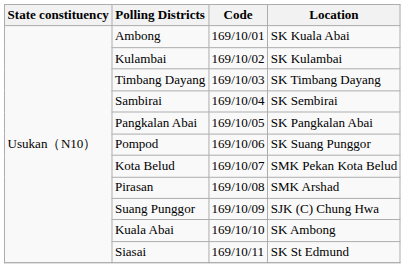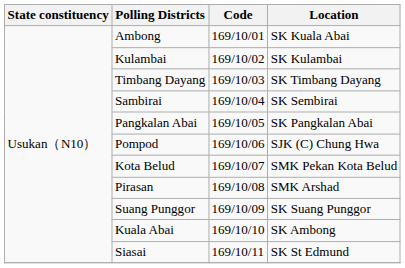 <table class="wikitable sortable mw-collapsible" style="white-space:nowrap;font-size:85%">
 <tr>
 <th>State constituency</th>
 <th>Polling Districts</th>
 <th>Code</th>
 <th>Location</th>
 </tr>
 <tr>
 <td rowspan="11">Usukan（N10）</td>
 <td>Ambong</td>
 <td>169/10/01</td>
 <td>SK Kuala Abai</td>
 </tr>
 <tr>
 <td>Kulambai</td>
 <td>169/10/02</td>
 <td>SK Kulambai</td>
 </tr>
 <tr>
 <td>Timbang Dayang</td>
 <td>169/10/03</td>
 <td>SK Timbang Dayang</td>
 </tr>
 <tr>
 <td>Sambirai</td>
 <td>169/10/04</td>
 <td>SK Sembirai</td>
 </tr>
 <tr>
 <td>Pangkalan Abai</td>
 <td>169/10/05</td>
 <td>SK Pangkalan Abai</td>
 </tr>
 <tr>
 <td>Pompod</td>
 <td>169/10/06</td>
-<td>SK Suang Punggor</td>
+<td>SJK (C) Chung Hwa</td>
 </tr>
 <tr>
 <td>Kota Belud</td>
 <td>169/10/07</td>
 <td>SMK Pekan Kota Belud</td>
 </tr>
 <tr>
 <td>Pirasan</td>
 <td>169/10/08</td>
 <td>SMK Arshad</td>
 </tr>
 <tr>
 <td>Suang Punggor</td>
 <td>169/10/09</td>
-<td>SJK (C) Chung Hwa</td>
+<td>SK Suang Punggor</td>
 </tr>
 <tr>
 <td>Kuala Abai</td>
 <td>169/10/10</td>
 <td>SK Ambong</td>
 </tr>
 <tr>
 <td>Siasai</td>
 <td>169/10/11</td>
 <td>SK St Edmund</td>
 </tr>
 <tr>
 </tr>
 </table>
